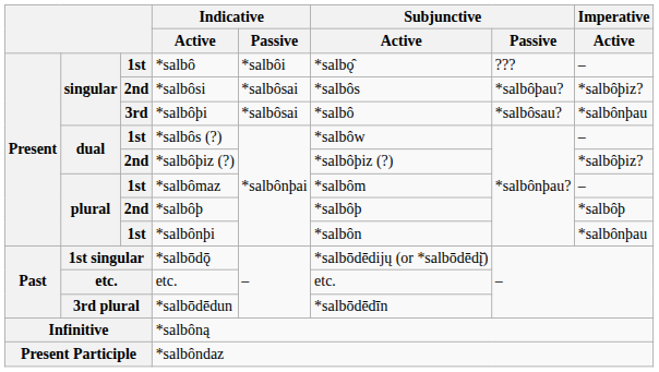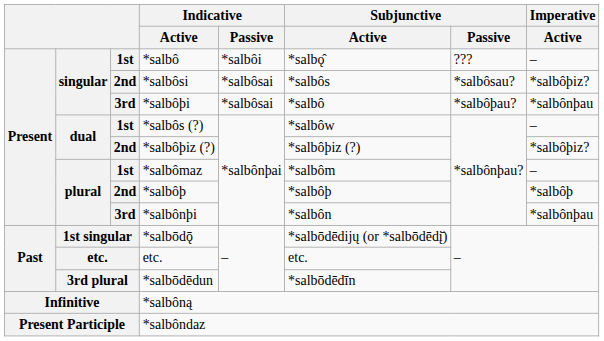 <table class="wikitable">
 <tr>
 <th colspan="3" rowspan="2"></th>
 <th colspan="2">Indicative</th>
 <th colspan="2">Subjunctive</th>
 <th>Imperative</th>
 </tr>
 <tr>
 <th>Active</th>
 <th>Passive</th>
 <th>Active</th>
 <th>Passive</th>
 <th>Active</th>
 </tr>
 <tr>
 <th rowspan="8">Present</th>
 <th rowspan="3">singular</th>
 <th>1st</th>
 <td>*salbô</td>
 <td>*salbôi</td>
 <td>*salbǫ̂</td>
 <td>???</td>
 <td>–</td>
 </tr>
 <tr>
 <th>2nd</th>
 <td>*salbôsi</td>
 <td>*salbôsai</td>
 <td>*salbôs</td>
-<td>*salbôþau?</td>
+<td>*salbôsau?</td>
 <td>*salbôþiz?</td>
 </tr>
 <tr>
 <th>3rd</th>
 <td>*salbôþi</td>
 <td>*salbôsai</td>
 <td>*salbô</td>
-<td>*salbôsau?</td>
+<td>*salbôþau?</td>
 <td>*salbônþau</td>
 </tr>
 <tr>
 <th rowspan="2">dual</th>
 <th>1st</th>
 <td>*salbôs (?)</td>
 <td rowspan="5">*salbônþai</td>
 <td>*salbôw</td>
 <td rowspan="5">*salbônþau?</td>
 <td>–</td>
 </tr>
 <tr>
 <th>2nd</th>
 <td>*salbôþiz (?)</td>
 <td>*salbôþiz (?)</td>
 <td>*salbôþiz?</td>
 </tr>
 <tr>
 <th rowspan="3">plural</th>
 <th>1st</th>
 <td>*salbômaz</td>
 <td>*salbôm</td>
 <td>–</td>
 </tr>
 <tr>
 <th>2nd</th>
 <td>*salbôþ</td>
 <td>*salbôþ</td>
 <td>*salbôþ</td>
 </tr>
 <tr>
-<th>1st</th>
+<th>3rd</th>
 <td>*salbônþi</td>
 <td>*salbôn</td>
 <td>*salbônþau</td>
 </tr>
 <tr>
 <th rowspan="3">Past</th>
 <th colspan="2">1st singular</th>
 <td>*salbōdǭ</td>
 <td rowspan=3>–</td>
 <td>*salbōdēdijų (or *salbōdēdį̄)</td>
 <td colspan="2" rowspan="3">–</td>
 </tr>
 <tr>
 <th colspan="2">etc.</th>
 <td>etc.</td>
 <td>etc.</td>
 </tr>
 <tr>
 <th colspan="2">3rd plural</th>
 <td>*salbōdēdun</td>
 <td>*salbōdēdīn</td>
 </tr>
 <tr>
 <th colspan="3">Infinitive</th>
 <td colspan="5">*salbôną</td>
 </tr>
 <tr>
 <th colspan="3">Present Participle</th>
 <td colspan="5">*salbôndaz</td>
 </tr>
 </table>
